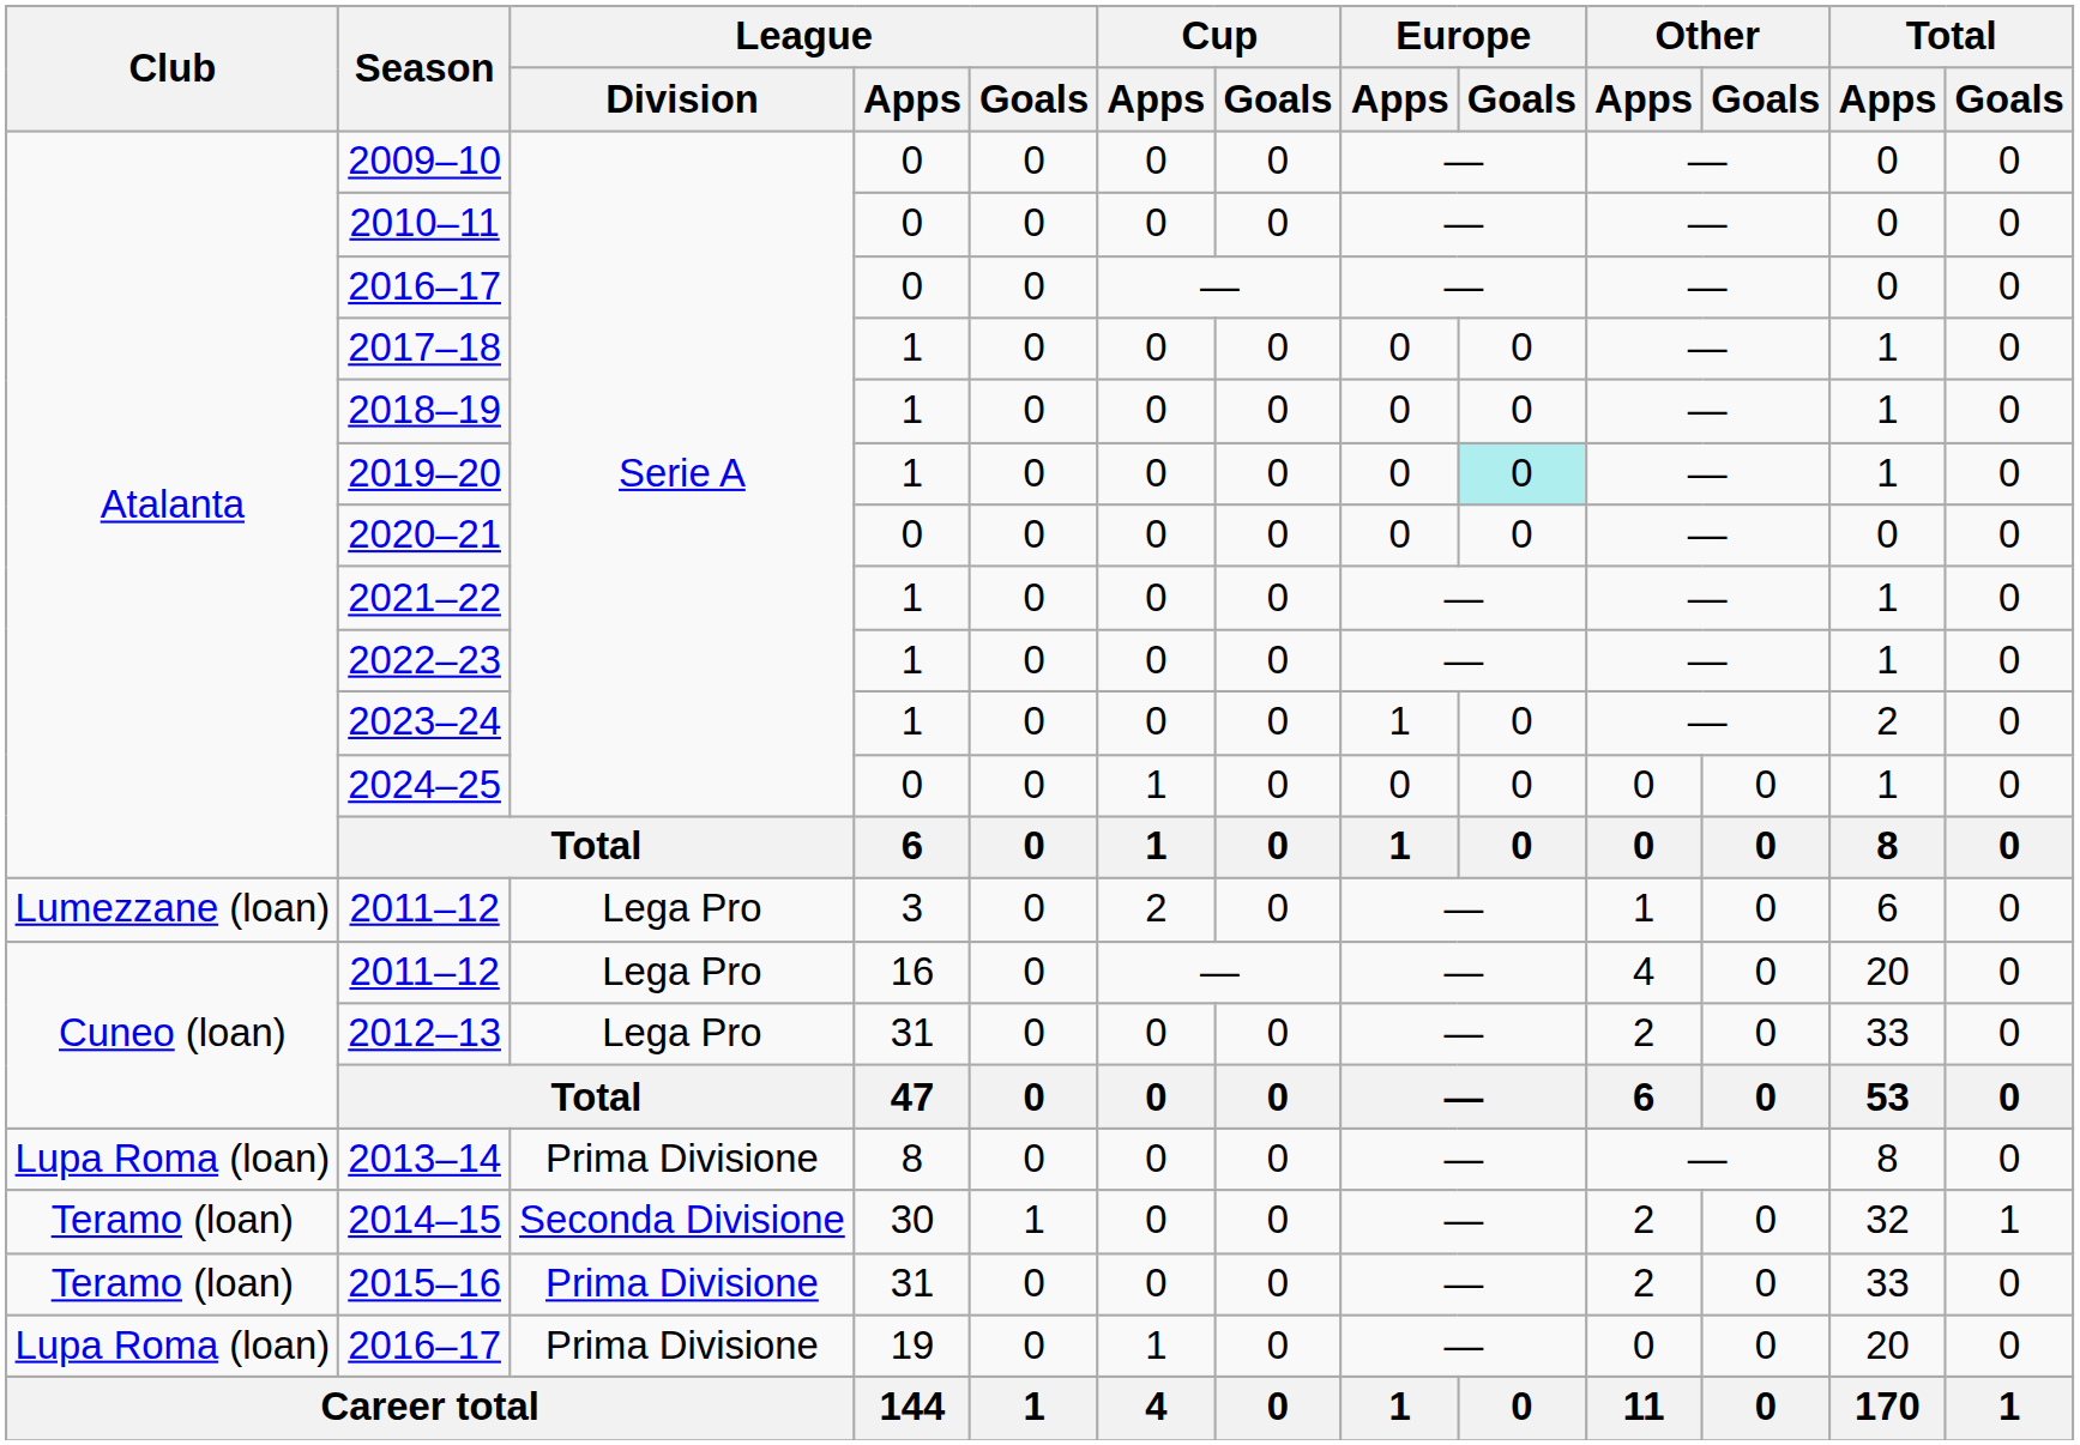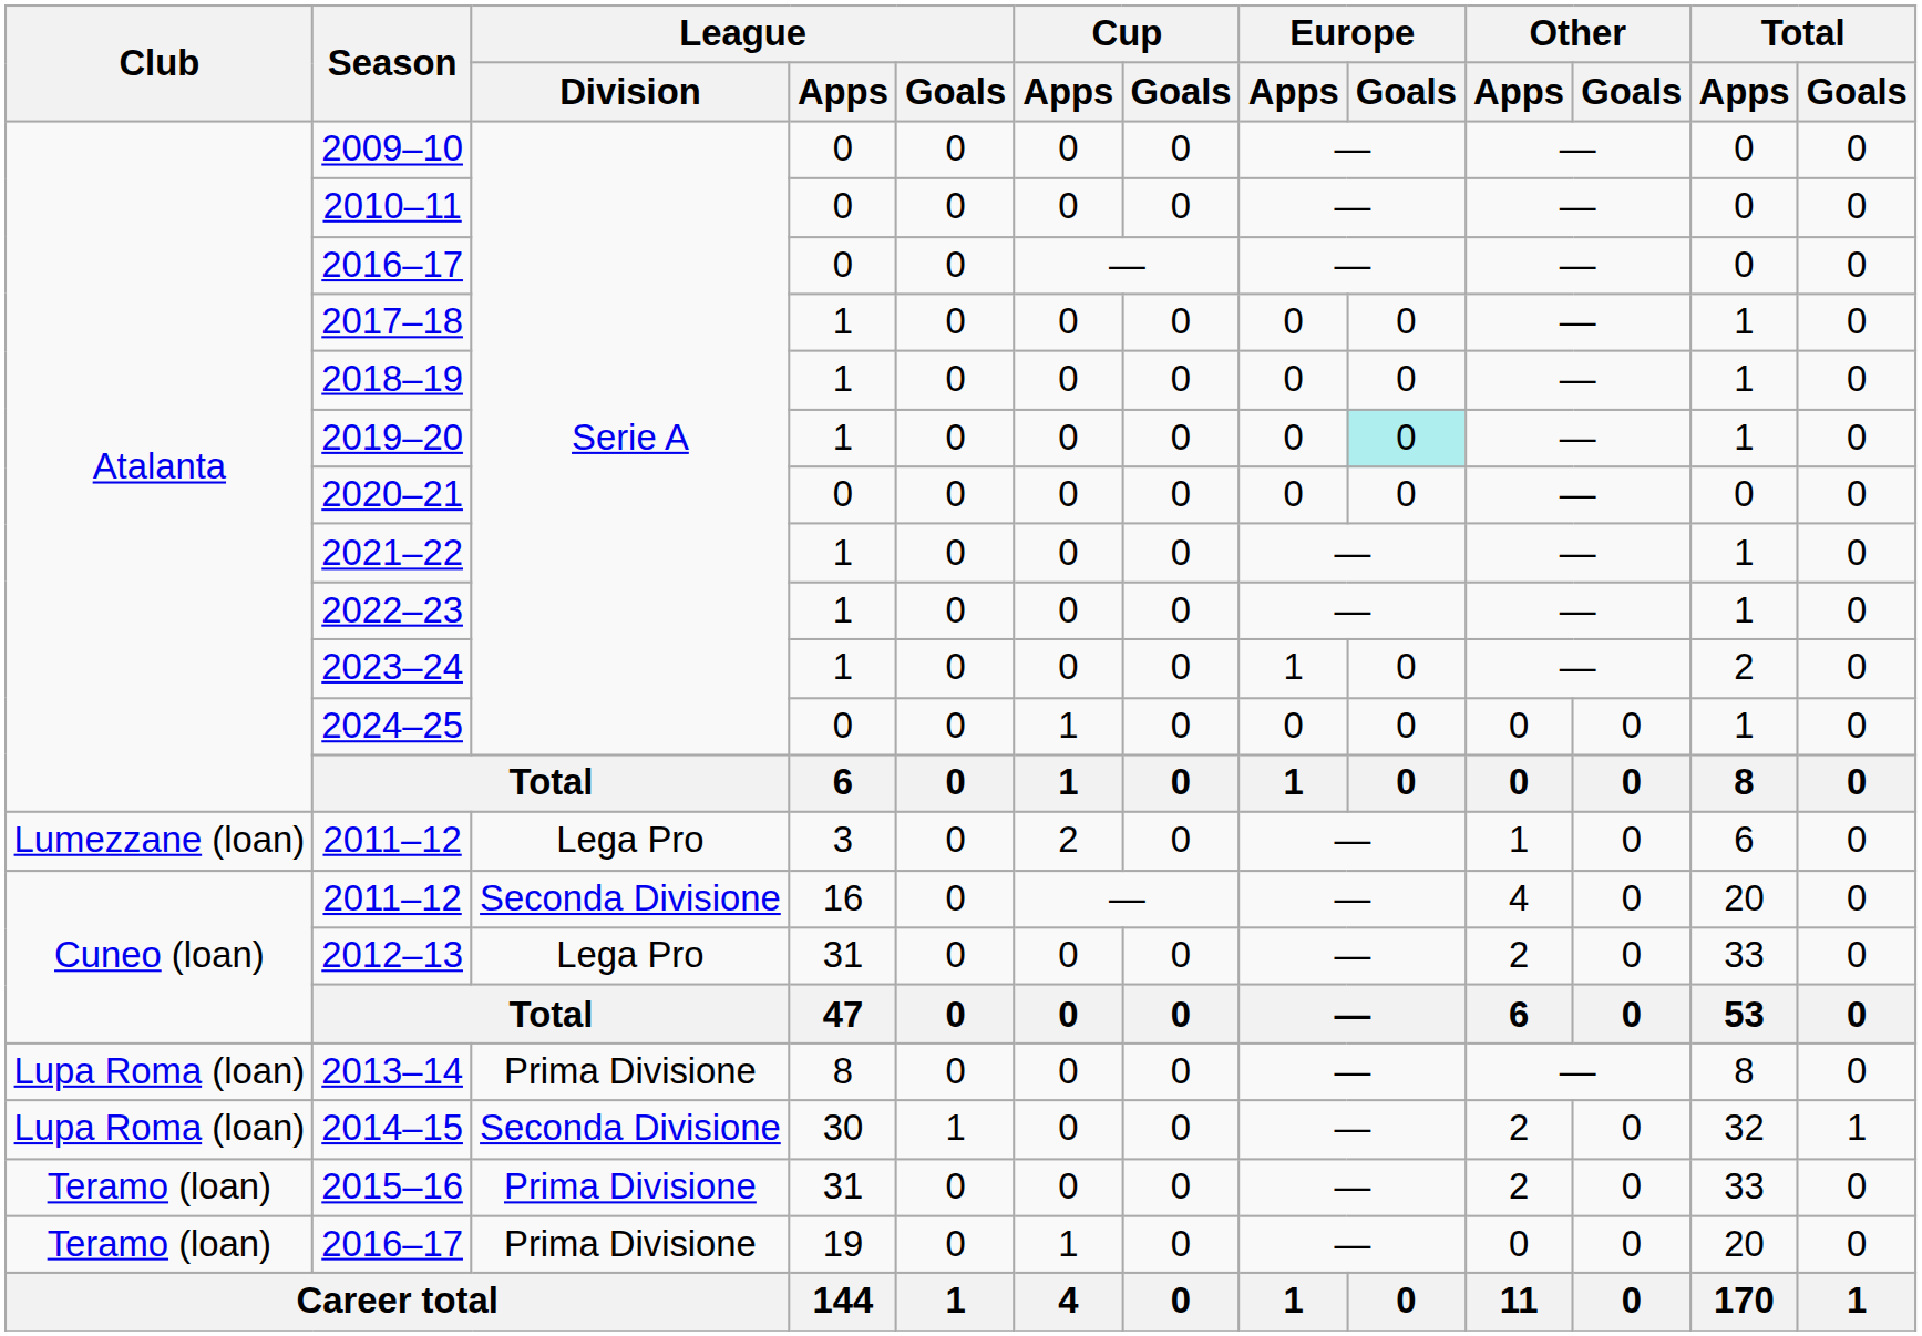 <table class="wikitable" style="text-align:center">
 <tr>
 <th rowspan="2">Club</th>
 <th rowspan="2">Season</th>
 <th colspan="3">League</th>
 <th colspan="2">Cup</th>
 <th colspan="2">Europe</th>
 <th colspan="2">Other</th>
 <th colspan="2">Total</th>
 </tr>
 <tr>
 <th>Division</th>
 <th>Apps</th>
 <th>Goals</th>
 <th>Apps</th>
 <th>Goals</th>
 <th>Apps</th>
 <th>Goals</th>
 <th>Apps</th>
 <th>Goals</th>
 <th>Apps</th>
 <th>Goals</th>
 </tr>
 <tr>
 <td rowspan="12"><a href='#'>Atalanta</a></td>
 <td><a href='#'>2009–10</a></td>
 <td rowspan="11"><a href='#'>Serie A</a></td>
 <td>0</td>
 <td>0</td>
 <td>0</td>
 <td>0</td>
 <td colspan="2">—</td>
 <td colspan="2">—</td>
 <td>0</td>
 <td>0</td>
 </tr>
 <tr>
 <td><a href='#'>2010–11</a></td>
 <td>0</td>
 <td>0</td>
 <td>0</td>
 <td>0</td>
 <td colspan="2">—</td>
 <td colspan="2">—</td>
 <td>0</td>
 <td>0</td>
 </tr>
 <tr>
 <td><a href='#'>2016–17</a></td>
 <td>0</td>
 <td>0</td>
 <td colspan="2">—</td>
 <td colspan="2">—</td>
 <td colspan="2">—</td>
 <td>0</td>
 <td>0</td>
 </tr>
 <tr>
 <td><a href='#'>2017–18</a></td>
 <td>1</td>
 <td>0</td>
 <td>0</td>
 <td>0</td>
 <td>0</td>
 <td>0</td>
 <td colspan="2">—</td>
 <td>1</td>
 <td>0</td>
 </tr>
 <tr>
 <td><a href='#'>2018–19</a></td>
 <td>1</td>
 <td>0</td>
 <td>0</td>
 <td>0</td>
 <td>0</td>
 <td>0</td>
 <td colspan="2">—</td>
 <td>1</td>
 <td>0</td>
 </tr>
 <tr>
 <td><a href='#'>2019–20</a></td>
 <td>1</td>
 <td>0</td>
 <td>0</td>
 <td>0</td>
 <td>0</td>
 <td style="background: paleturquoise;">0</td>
 <td colspan="2">—</td>
 <td>1</td>
 <td>0</td>
 </tr>
 <tr>
 <td><a href='#'>2020–21</a></td>
 <td>0</td>
 <td>0</td>
 <td>0</td>
 <td>0</td>
 <td>0</td>
 <td>0</td>
 <td colspan="2">—</td>
 <td>0</td>
 <td>0</td>
 </tr>
 <tr>
 <td><a href='#'>2021–22</a></td>
 <td>1</td>
 <td>0</td>
 <td>0</td>
 <td>0</td>
 <td colspan="2">—</td>
 <td colspan="2">—</td>
 <td>1</td>
 <td>0</td>
 </tr>
 <tr>
 <td><a href='#'>2022–23</a></td>
 <td>1</td>
 <td>0</td>
 <td>0</td>
 <td>0</td>
 <td colspan="2">—</td>
 <td colspan="2">—</td>
 <td>1</td>
 <td>0</td>
 </tr>
 <tr>
 <td><a href='#'>2023–24</a></td>
 <td>1</td>
 <td>0</td>
 <td>0</td>
 <td>0</td>
 <td>1</td>
 <td>0</td>
 <td colspan="2">—</td>
 <td>2</td>
 <td>0</td>
 </tr>
 <tr>
 <td><a href='#'>2024–25</a></td>
 <td>0</td>
 <td>0</td>
 <td>1</td>
 <td>0</td>
 <td>0</td>
 <td>0</td>
 <td>0</td>
 <td>0</td>
 <td>1</td>
 <td>0</td>
 </tr>
 <tr>
 <th colspan="2">Total</th>
 <th>6</th>
 <th>0</th>
 <th>1</th>
 <th>0</th>
 <th>1</th>
 <th>0</th>
 <th>0</th>
 <th>0</th>
 <th>8</th>
 <th>0</th>
 </tr>
 <tr>
 <td><a href='#'>Lumezzane</a> (loan)</td>
 <td><a href='#'>2011–12</a></td>
 <td>Lega Pro</td>
 <td>3</td>
 <td>0</td>
 <td>2</td>
 <td>0</td>
 <td colspan="2">—</td>
 <td>1</td>
 <td>0</td>
 <td>6</td>
 <td>0</td>
 </tr>
 <tr>
 <td rowspan="3"><a href='#'>Cuneo</a> (loan)</td>
 <td><a href='#'>2011–12</a></td>
-<td>Lega Pro</td>
+<td><a href='#'>Seconda Divisione</a></td>
 <td>16</td>
 <td>0</td>
 <td colspan="2">—</td>
 <td colspan="2">—</td>
 <td>4</td>
 <td>0</td>
 <td>20</td>
 <td>0</td>
 </tr>
 <tr>
 <td><a href='#'>2012–13</a></td>
 <td>Lega Pro</td>
 <td>31</td>
 <td>0</td>
 <td>0</td>
 <td>0</td>
 <td colspan="2">—</td>
 <td>2</td>
 <td>0</td>
 <td>33</td>
 <td>0</td>
 </tr>
 <tr>
 <th colspan="2">Total</th>
 <th>47</th>
 <th>0</th>
 <th>0</th>
 <th>0</th>
 <th colspan="2">—</th>
 <th>6</th>
 <th>0</th>
 <th>53</th>
 <th>0</th>
 </tr>
 <tr>
 <td><a href='#'>Lupa Roma</a> (loan)</td>
 <td><a href='#'>2013–14</a></td>
 <td>Prima Divisione</td>
 <td>8</td>
 <td>0</td>
 <td>0</td>
 <td>0</td>
 <td colspan="2">—</td>
 <td colspan="2">—</td>
 <td>8</td>
 <td>0</td>
 </tr>
 <tr>
-<td><a href='#'>Teramo</a> (loan)</td>
+<td><a href='#'>Lupa Roma</a> (loan)</td>
 <td><a href='#'>2014–15</a></td>
 <td><a href='#'>Seconda Divisione</a></td>
 <td>30</td>
 <td>1</td>
 <td>0</td>
 <td>0</td>
 <td colspan="2">—</td>
 <td>2</td>
 <td>0</td>
 <td>32</td>
 <td>1</td>
 </tr>
 <tr>
 <td><a href='#'>Teramo</a> (loan)</td>
 <td><a href='#'>2015–16</a></td>
 <td><a href='#'>Prima Divisione</a></td>
 <td>31</td>
 <td>0</td>
 <td>0</td>
 <td>0</td>
 <td colspan="2">—</td>
 <td>2</td>
 <td>0</td>
 <td>33</td>
 <td>0</td>
 </tr>
 <tr>
-<td><a href='#'>Lupa Roma</a> (loan)</td>
+<td><a href='#'>Teramo</a> (loan)</td>
 <td><a href='#'>2016–17</a></td>
 <td>Prima Divisione</td>
 <td>19</td>
 <td>0</td>
 <td>1</td>
 <td>0</td>
 <td colspan="2">—</td>
 <td>0</td>
 <td>0</td>
 <td>20</td>
 <td>0</td>
 </tr>
 <tr>
 <th colspan="3">Career total</th>
 <th>144</th>
 <th>1</th>
 <th>4</th>
 <th>0</th>
 <th>1</th>
 <th>0</th>
 <th>11</th>
 <th>0</th>
 <th>170</th>
 <th>1</th>
 </tr>
 </table>
